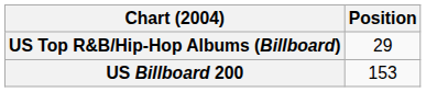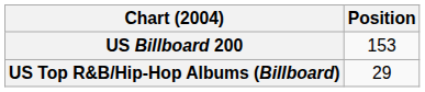 <table class="wikitable sortable plainrowheaders" style="text-align:center">
 <tr>
 <th scope="col">Chart (2004)</th>
 <th scope="col">Position</th>
 </tr>
 <tr>
+<th scope="row">US <em>Billboard</em> 200</th>
+<td>153</td>
+</tr>
+<tr>
 <th scope="row">US Top R&B/Hip-Hop Albums (<em>Billboard</em>)</th>
 <td>29</td>
 </tr>
-<tr>
-<th scope="row">US <em>Billboard</em> 200</th>
-<td>153</td>
-</tr>
 </table>
